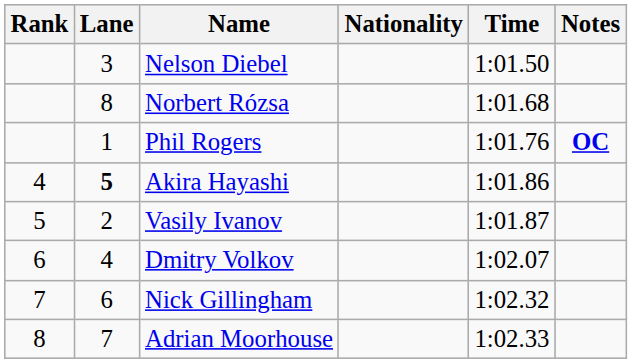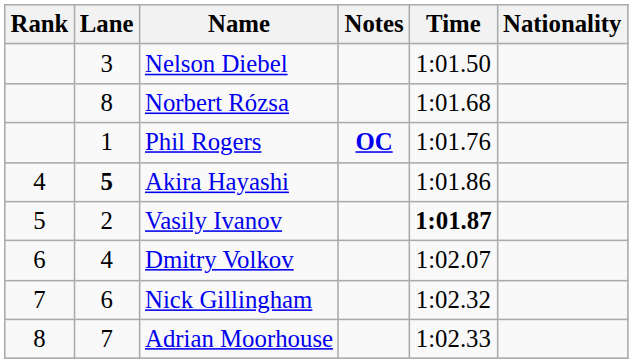 <table class="wikitable sortable" style="text-align:center">
 <tr>
 <th>Rank</th>
 <th>Lane</th>
 <th>Name</th>
+<th>Notes</th>
+<th>Time</th>
 <th>Nationality</th>
-<th>Time</th>
-<th>Notes</th>
 </tr>
 <tr>
 <td></td>
 <td>3</td>
 <td align=left><a href='#'>Nelson Diebel</a></td>
+<td></td>
+<td>1:01.50</td>
 <td align=left></td>
-<td>1:01.50</td>
-<td></td>
 </tr>
 <tr>
 <td></td>
 <td>8</td>
 <td align=left><a href='#'>Norbert Rózsa</a></td>
+<td></td>
+<td>1:01.68</td>
 <td align=left></td>
-<td>1:01.68</td>
-<td></td>
 </tr>
 <tr>
 <td></td>
 <td>1</td>
 <td align=left><a href='#'>Phil Rogers</a></td>
+<td><strong><a href='#'>OC</a></strong></td>
+<td>1:01.76</td>
 <td align=left></td>
-<td>1:01.76</td>
-<td><strong><a href='#'>OC</a></strong></td>
 </tr>
 <tr>
 <td>4</td>
 <td><strong>5</strong></td>
 <td align=left><a href='#'>Akira Hayashi</a></td>
+<td></td>
+<td>1:01.86</td>
 <td align=left></td>
-<td>1:01.86</td>
-<td></td>
 </tr>
 <tr>
 <td>5</td>
 <td>2</td>
 <td align=left><a href='#'>Vasily Ivanov</a></td>
+<td></td>
+<td><strong>1:01.87</strong></td>
 <td align=left></td>
-<td>1:01.87</td>
-<td></td>
 </tr>
 <tr>
 <td>6</td>
 <td>4</td>
 <td align=left><a href='#'>Dmitry Volkov</a></td>
+<td></td>
+<td>1:02.07</td>
 <td align=left></td>
-<td>1:02.07</td>
-<td></td>
 </tr>
 <tr>
 <td>7</td>
 <td>6</td>
 <td align=left><a href='#'>Nick Gillingham</a></td>
+<td></td>
+<td>1:02.32</td>
 <td align=left></td>
-<td>1:02.32</td>
-<td></td>
 </tr>
 <tr>
 <td>8</td>
 <td>7</td>
 <td align=left><a href='#'>Adrian Moorhouse</a></td>
+<td></td>
+<td>1:02.33</td>
 <td align=left></td>
-<td>1:02.33</td>
-<td></td>
 </tr>
 </table>
